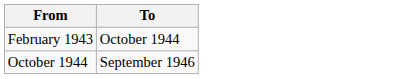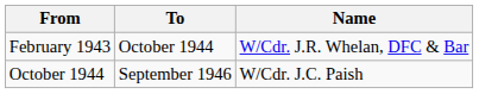 <table class="wikitable">
 <tr>
 <th>From</th>
 <th>To</th>
+<th>Name</th>
 </tr>
 <tr>
 <td>February 1943</td>
 <td>October 1944</td>
+<td><a href='#'>W/Cdr.</a> J.R. Whelan, <a href='#'>DFC</a> & <a href='#'>Bar</a></td>
 </tr>
 <tr>
 <td>October 1944</td>
 <td>September 1946</td>
+<td>W/Cdr. J.C. Paish</td>
 </tr>
 </table>
